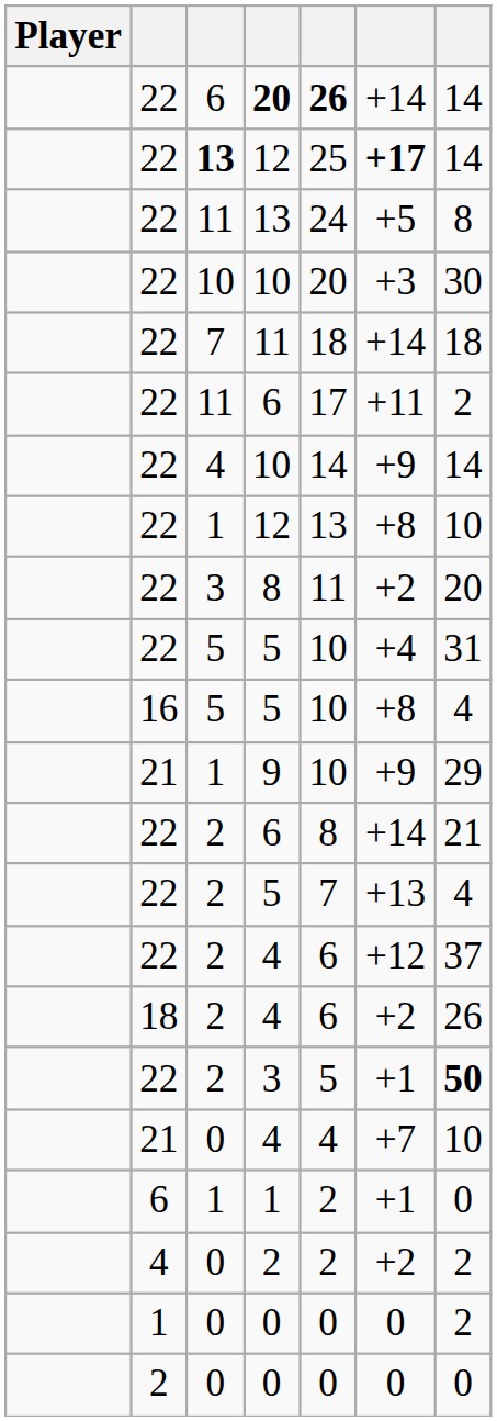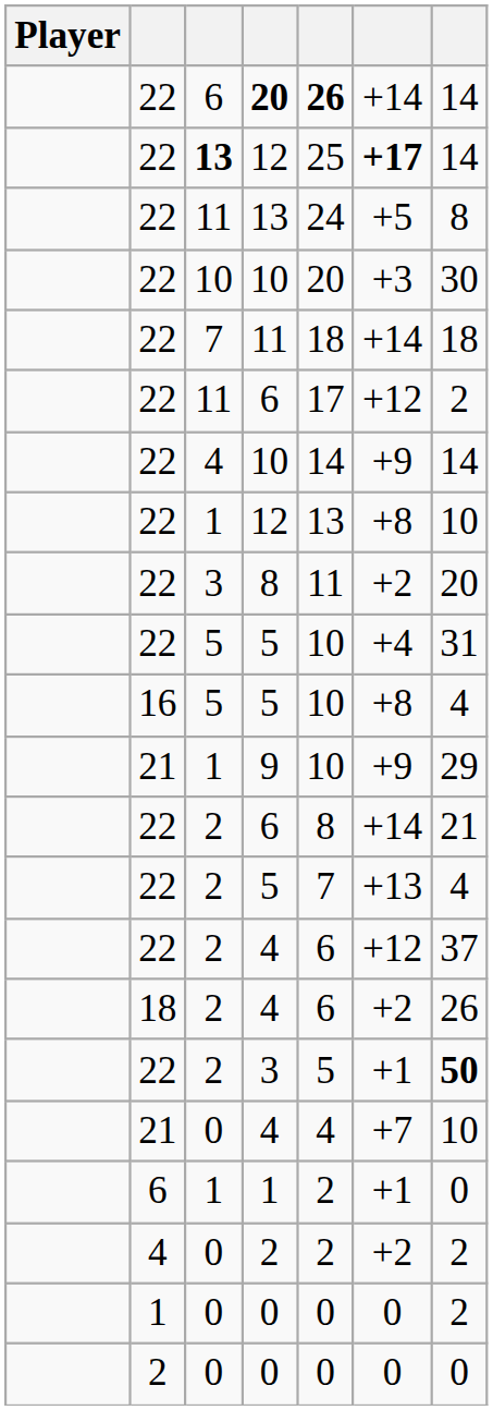 <table class="wikitable sortable" style="text-align:center;">
 <tr>
 <th>Player</th>
 <th></th>
 <th></th>
 <th></th>
 <th></th>
 <th data-sort-type="number"></th>
 <th></th>
 </tr>
 <tr>
 <td></td>
 <td>22</td>
 <td>6</td>
 <td><span><strong>20</strong></span></td>
 <td><span><strong>26</strong></span></td>
 <td>+14</td>
 <td>14</td>
 </tr>
 <tr>
 <td></td>
 <td>22</td>
 <td><span><strong>13</strong></span></td>
 <td>12</td>
 <td>25</td>
 <td><span><strong>+17</strong></span></td>
 <td>14</td>
 </tr>
 <tr>
 <td></td>
 <td>22</td>
 <td>11</td>
 <td>13</td>
 <td>24</td>
 <td>+5</td>
 <td>8</td>
 </tr>
 <tr>
 <td></td>
 <td>22</td>
 <td>10</td>
 <td>10</td>
 <td>20</td>
 <td>+3</td>
 <td>30</td>
 </tr>
 <tr>
 <td></td>
 <td>22</td>
 <td>7</td>
 <td>11</td>
 <td>18</td>
 <td>+14</td>
 <td>18</td>
 </tr>
 <tr>
 <td></td>
 <td>22</td>
 <td>11</td>
 <td>6</td>
 <td>17</td>
-<td>+11</td>
+<td>+12</td>
 <td>2</td>
 </tr>
 <tr>
 <td></td>
 <td>22</td>
 <td>4</td>
 <td>10</td>
 <td>14</td>
 <td>+9</td>
 <td>14</td>
 </tr>
 <tr>
 <td></td>
 <td>22</td>
 <td>1</td>
 <td>12</td>
 <td>13</td>
 <td>+8</td>
 <td>10</td>
 </tr>
 <tr>
 <td></td>
 <td>22</td>
 <td>3</td>
 <td>8</td>
 <td>11</td>
 <td>+2</td>
 <td>20</td>
 </tr>
 <tr>
 <td></td>
 <td>22</td>
 <td>5</td>
 <td>5</td>
 <td>10</td>
 <td>+4</td>
 <td>31</td>
 </tr>
 <tr>
 <td></td>
 <td>16</td>
 <td>5</td>
 <td>5</td>
 <td>10</td>
 <td>+8</td>
 <td>4</td>
 </tr>
 <tr>
 <td></td>
 <td>21</td>
 <td>1</td>
 <td>9</td>
 <td>10</td>
 <td>+9</td>
 <td>29</td>
 </tr>
 <tr>
 <td></td>
 <td>22</td>
 <td>2</td>
 <td>6</td>
 <td>8</td>
 <td>+14</td>
 <td>21</td>
 </tr>
 <tr>
 <td></td>
 <td>22</td>
 <td>2</td>
 <td>5</td>
 <td>7</td>
 <td>+13</td>
 <td>4</td>
 </tr>
 <tr>
 <td></td>
 <td>22</td>
 <td>2</td>
 <td>4</td>
 <td>6</td>
 <td>+12</td>
 <td>37</td>
 </tr>
 <tr>
 <td></td>
 <td>18</td>
 <td>2</td>
 <td>4</td>
 <td>6</td>
 <td>+2</td>
 <td>26</td>
 </tr>
 <tr>
 <td></td>
 <td>22</td>
 <td>2</td>
 <td>3</td>
 <td>5</td>
 <td>+1</td>
 <td><span><strong>50</strong></span></td>
 </tr>
 <tr>
 <td></td>
 <td>21</td>
 <td>0</td>
 <td>4</td>
 <td>4</td>
 <td>+7</td>
 <td>10</td>
 </tr>
 <tr>
 <td></td>
 <td>6</td>
 <td>1</td>
 <td>1</td>
 <td>2</td>
 <td>+1</td>
 <td>0</td>
 </tr>
 <tr>
 <td></td>
 <td>4</td>
 <td>0</td>
 <td>2</td>
 <td>2</td>
 <td>+2</td>
 <td>2</td>
 </tr>
 <tr>
 <td></td>
 <td>1</td>
 <td>0</td>
 <td>0</td>
 <td>0</td>
 <td>0</td>
 <td>2</td>
 </tr>
 <tr>
 <td></td>
 <td>2</td>
 <td>0</td>
 <td>0</td>
 <td>0</td>
 <td>0</td>
 <td>0</td>
 </tr>
 </table>
